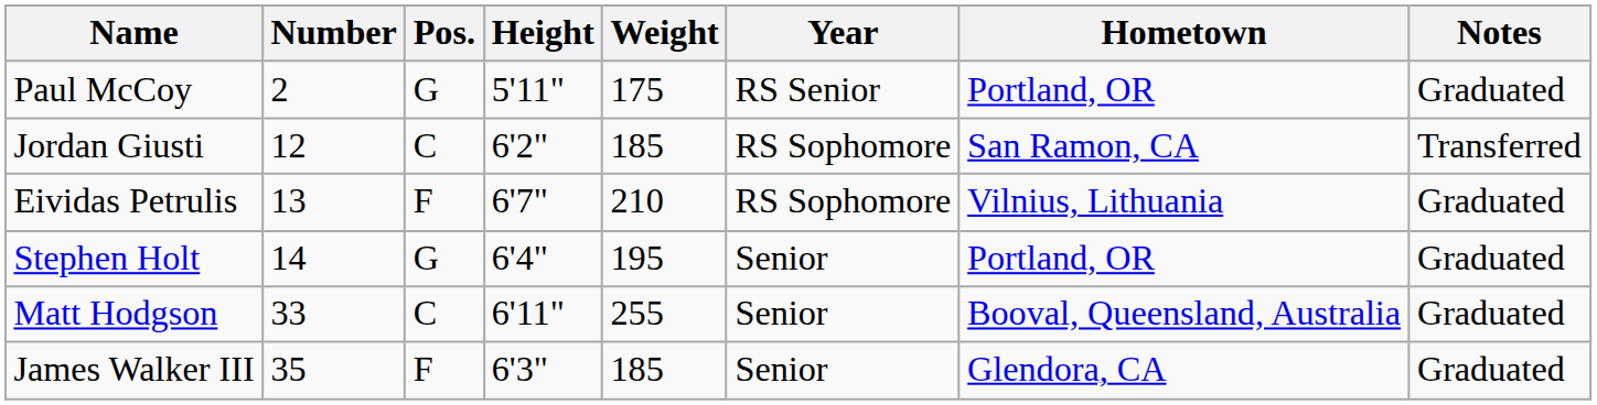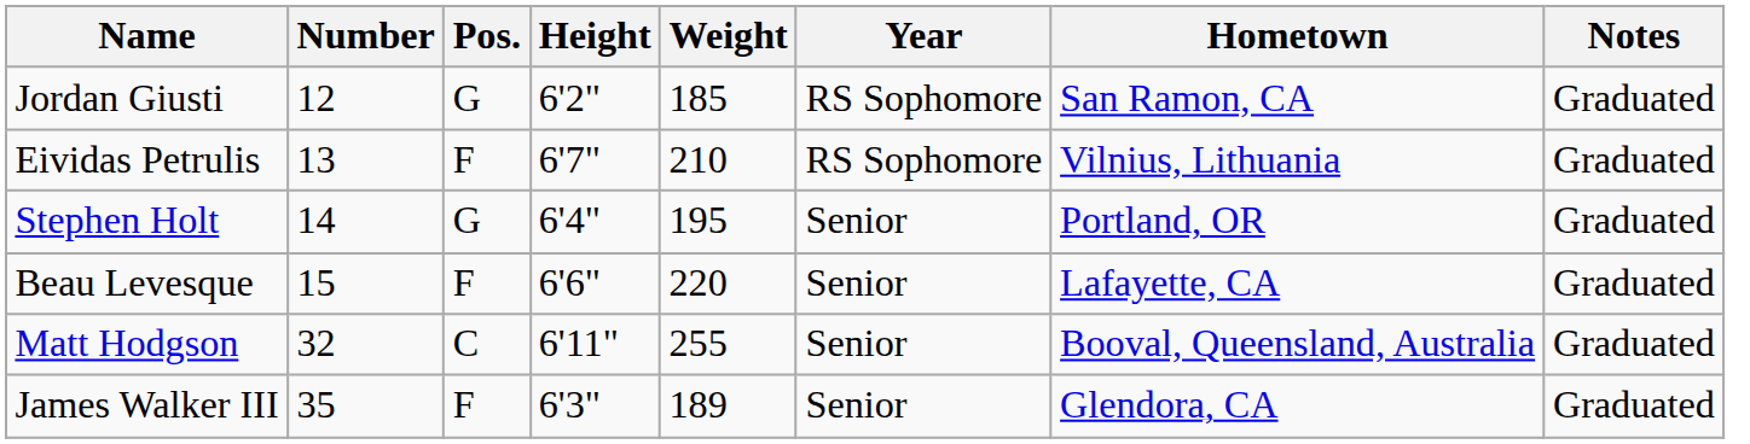 <table class="wikitable sortable" border="1">
 <tr>
 <th>Name</th>
 <th>Number</th>
 <th>Pos.</th>
 <th>Height</th>
 <th>Weight</th>
 <th>Year</th>
 <th>Hometown</th>
 <th class="unsortable">Notes</th>
 </tr>
 <tr>
-<td>Paul McCoy</td>
-<td>2</td>
-<td>G</td>
-<td>5'11"</td>
-<td>175</td>
-<td>RS Senior</td>
-<td><a href='#'>Portland, OR</a></td>
-<td>Graduated</td>
-</tr>
-<tr>
 <td>Jordan Giusti</td>
 <td>12</td>
-<td>C</td>
+<td>G</td>
 <td>6'2"</td>
 <td>185</td>
 <td>RS Sophomore</td>
 <td><a href='#'>San Ramon, CA</a></td>
-<td>Transferred</td>
+<td>Graduated</td>
 </tr>
 <tr>
 <td>Eividas Petrulis</td>
 <td>13</td>
 <td>F</td>
 <td>6'7"</td>
 <td>210</td>
 <td>RS Sophomore</td>
 <td><a href='#'>Vilnius, Lithuania</a></td>
 <td>Graduated</td>
 </tr>
 <tr>
 <td><a href='#'>Stephen Holt</a></td>
 <td>14</td>
 <td>G</td>
 <td>6'4"</td>
 <td>195</td>
 <td>Senior</td>
 <td><a href='#'>Portland, OR</a></td>
 <td>Graduated</td>
 </tr>
 <tr>
+<td>Beau Levesque</td>
+<td>15</td>
+<td>F</td>
+<td>6'6"</td>
+<td>220</td>
+<td>Senior</td>
+<td><a href='#'>Lafayette, CA</a></td>
+<td>Graduated</td>
+</tr>
+<tr>
 <td><a href='#'>Matt Hodgson</a></td>
-<td>33</td>
+<td>32</td>
 <td>C</td>
 <td>6'11"</td>
 <td>255</td>
 <td>Senior</td>
 <td><a href='#'>Booval, Queensland, Australia</a></td>
 <td>Graduated</td>
 </tr>
 <tr>
 <td>James Walker III</td>
 <td>35</td>
 <td>F</td>
 <td>6'3"</td>
-<td>185</td>
+<td>189</td>
 <td>Senior</td>
 <td><a href='#'>Glendora, CA</a></td>
 <td>Graduated</td>
 </tr>
 </table>
